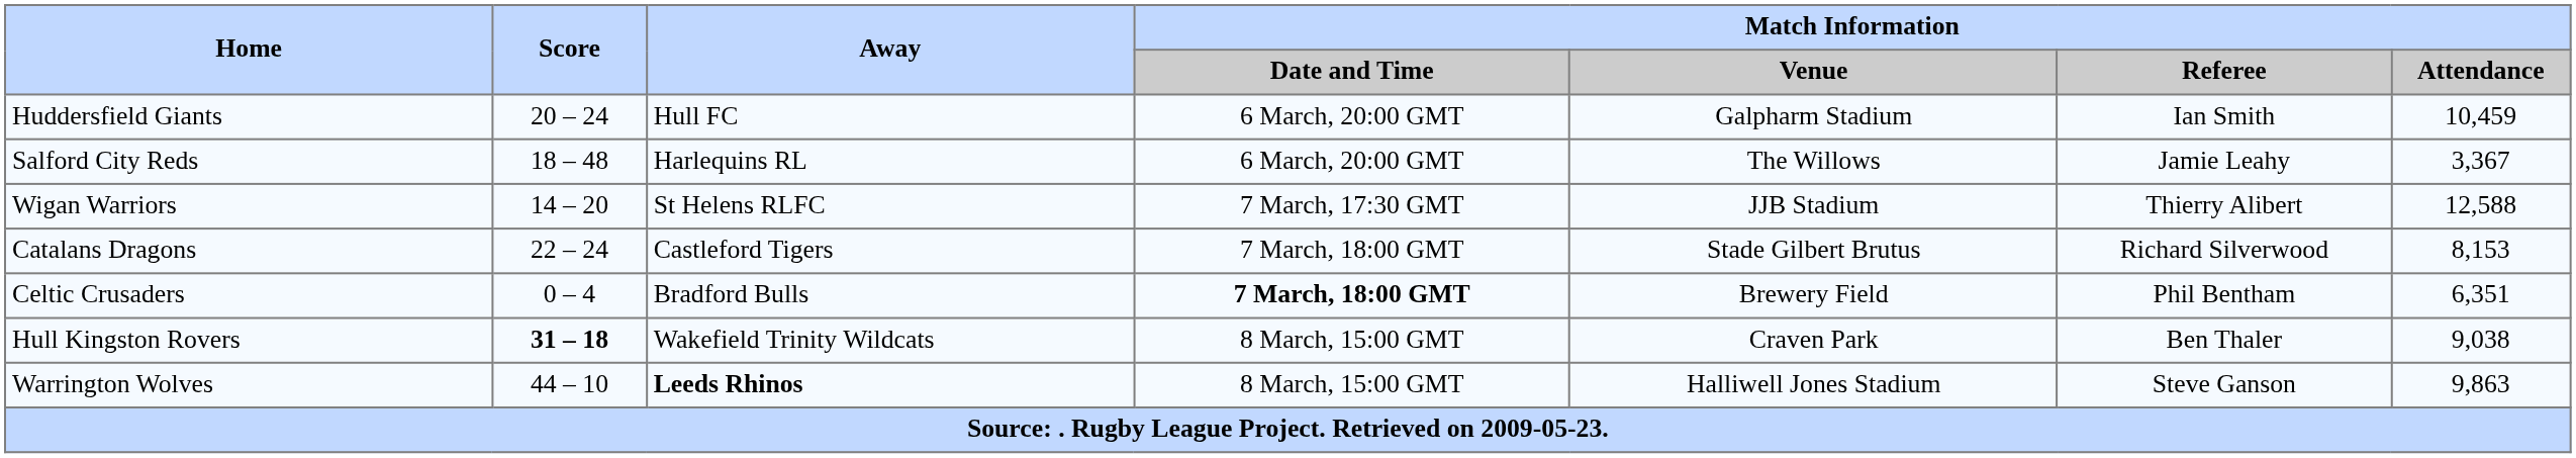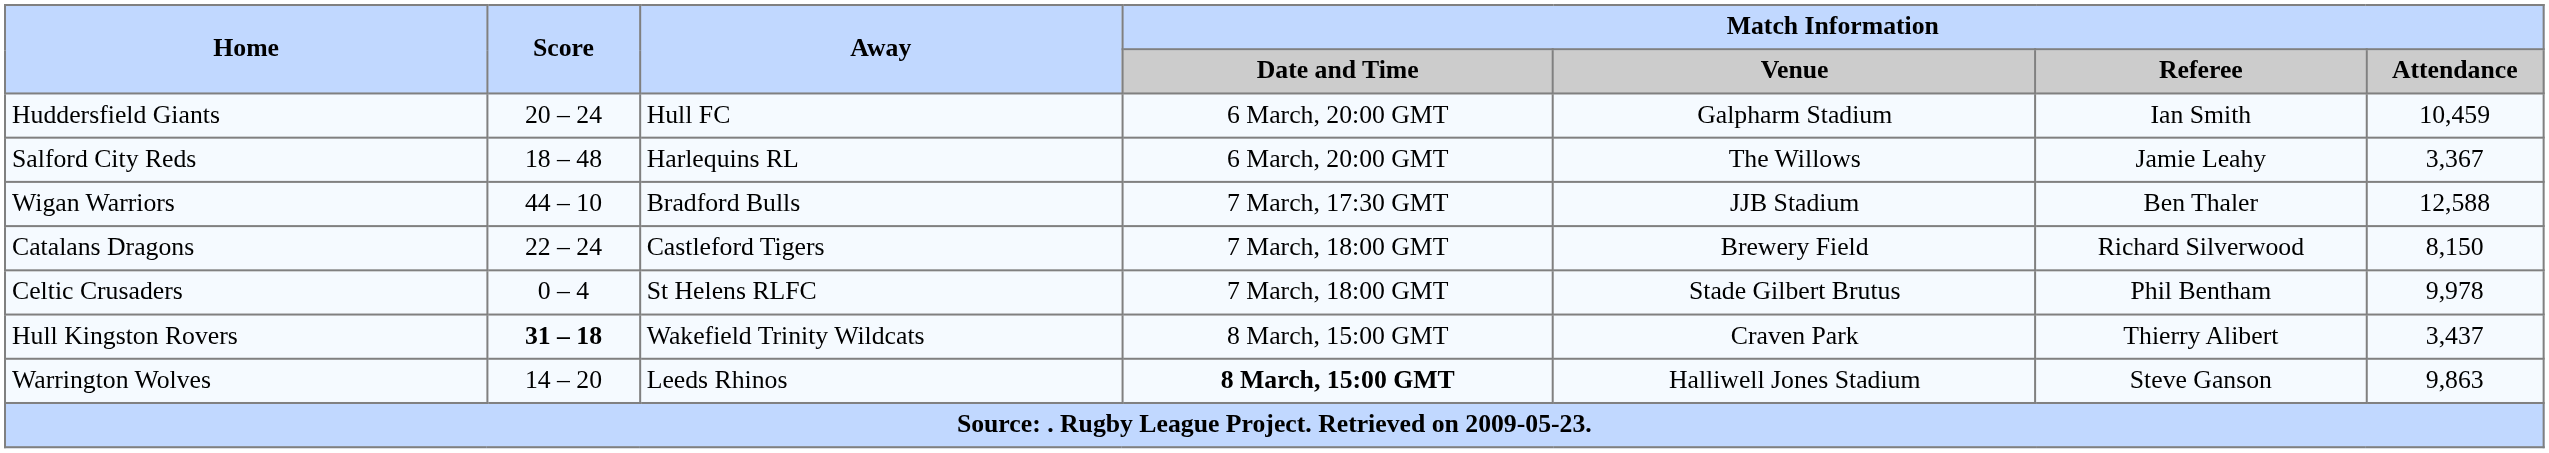 <table border=1 style="border-collapse:collapse; font-size:80%; text-align:center;" cellpadding=3 cellspacing=0 width=100%>
 <tr bgcolor=#C1D8FF>
 <th rowspan=2 width=19%>Home</th>
 <th rowspan=2 width=6%>Score</th>
 <th rowspan=2 width=19%>Away</th>
 <th colspan=6>Match Information</th>
 </tr>
 <tr bgcolor=#CCCCCC>
 <th width=17%>Date and Time</th>
 <th width=19%>Venue</th>
 <th width=13%>Referee</th>
 <th width=7%>Attendance</th>
 </tr>
 <tr bgcolor=#F5FAFF>
 <td align=left> Huddersfield Giants</td>
 <td>20 – 24</td>
 <td align=left> Hull FC</td>
 <td>6 March, 20:00 GMT</td>
 <td>Galpharm Stadium</td>
 <td>Ian Smith</td>
 <td>10,459</td>
 </tr>
 <tr bgcolor=#F5FAFF>
 <td align=left> Salford City Reds</td>
 <td>18 – 48</td>
 <td align=left> Harlequins RL</td>
 <td>6 March, 20:00 GMT</td>
 <td>The Willows</td>
 <td>Jamie Leahy</td>
 <td>3,367</td>
 </tr>
 <tr bgcolor=#F5FAFF>
 <td align=left> Wigan Warriors</td>
-<td>14 – 20</td>
-<td align=left> St Helens RLFC</td>
+<td>44 – 10</td>
+<td align=left> Bradford Bulls</td>
 <td>7 March, 17:30 GMT</td>
 <td>JJB Stadium</td>
-<td>Thierry Alibert</td>
+<td>Ben Thaler</td>
 <td>12,588</td>
 </tr>
 <tr bgcolor=#F5FAFF>
 <td align=left> Catalans Dragons</td>
 <td>22 – 24</td>
 <td align=left> Castleford Tigers</td>
 <td>7 March, 18:00 GMT</td>
-<td>Stade Gilbert Brutus</td>
+<td>Brewery Field</td>
 <td>Richard Silverwood</td>
-<td>8,153</td>
+<td>8,150</td>
 </tr>
 <tr bgcolor=#F5FAFF>
 <td align=left> Celtic Crusaders</td>
 <td>0 – 4</td>
-<td align=left> Bradford Bulls</td>
-<td><strong>7 March, 18:00 GMT</strong></td>
-<td>Brewery Field</td>
+<td align=left> St Helens RLFC</td>
+<td>7 March, 18:00 GMT</td>
+<td>Stade Gilbert Brutus</td>
 <td>Phil Bentham</td>
-<td>6,351</td>
+<td>9,978</td>
 </tr>
 <tr bgcolor=#F5FAFF>
 <td align=left> Hull Kingston Rovers</td>
 <td><strong>31 – 18</strong></td>
 <td align=left> Wakefield Trinity Wildcats</td>
 <td>8 March, 15:00 GMT</td>
 <td>Craven Park</td>
-<td>Ben Thaler</td>
-<td>9,038</td>
+<td>Thierry Alibert</td>
+<td>3,437</td>
 </tr>
 <tr bgcolor=#F5FAFF>
 <td align=left> Warrington Wolves</td>
-<td>44 – 10</td>
-<td align=left><strong> Leeds Rhinos</strong></td>
-<td>8 March, 15:00 GMT</td>
+<td>14 – 20</td>
+<td align=left> Leeds Rhinos</td>
+<td><strong>8 March, 15:00 GMT</strong></td>
 <td>Halliwell Jones Stadium</td>
 <td>Steve Ganson</td>
 <td>9,863</td>
 </tr>
 <tr bgcolor=#C1D8FF>
 <th colspan="10">Source: . Rugby League Project. Retrieved on 2009-05-23.</th>
 </tr>
 </table>
